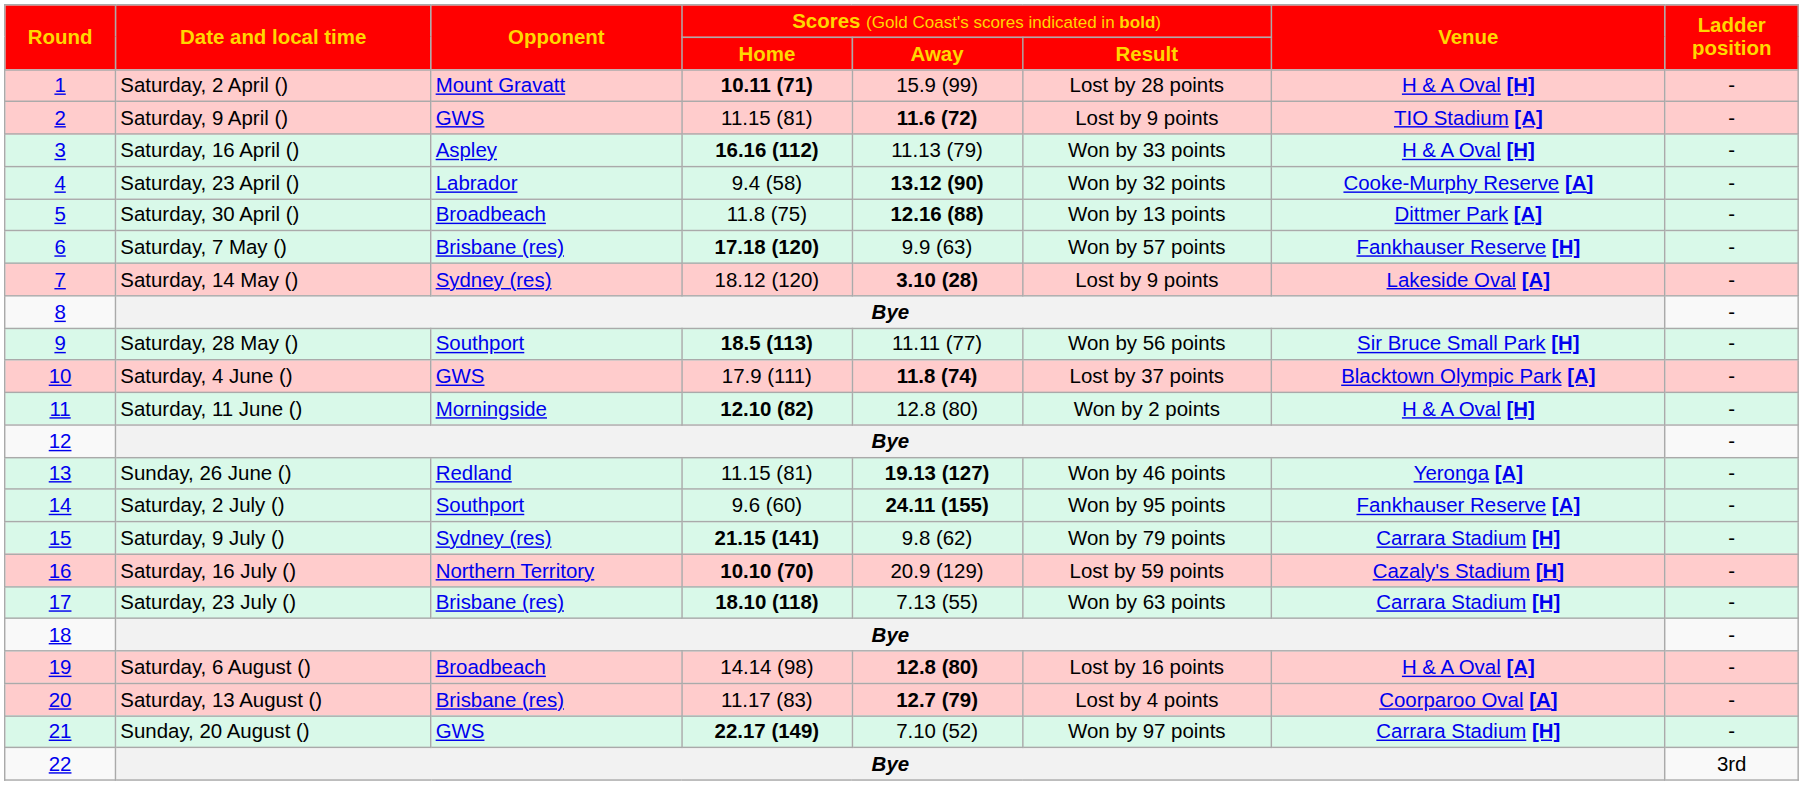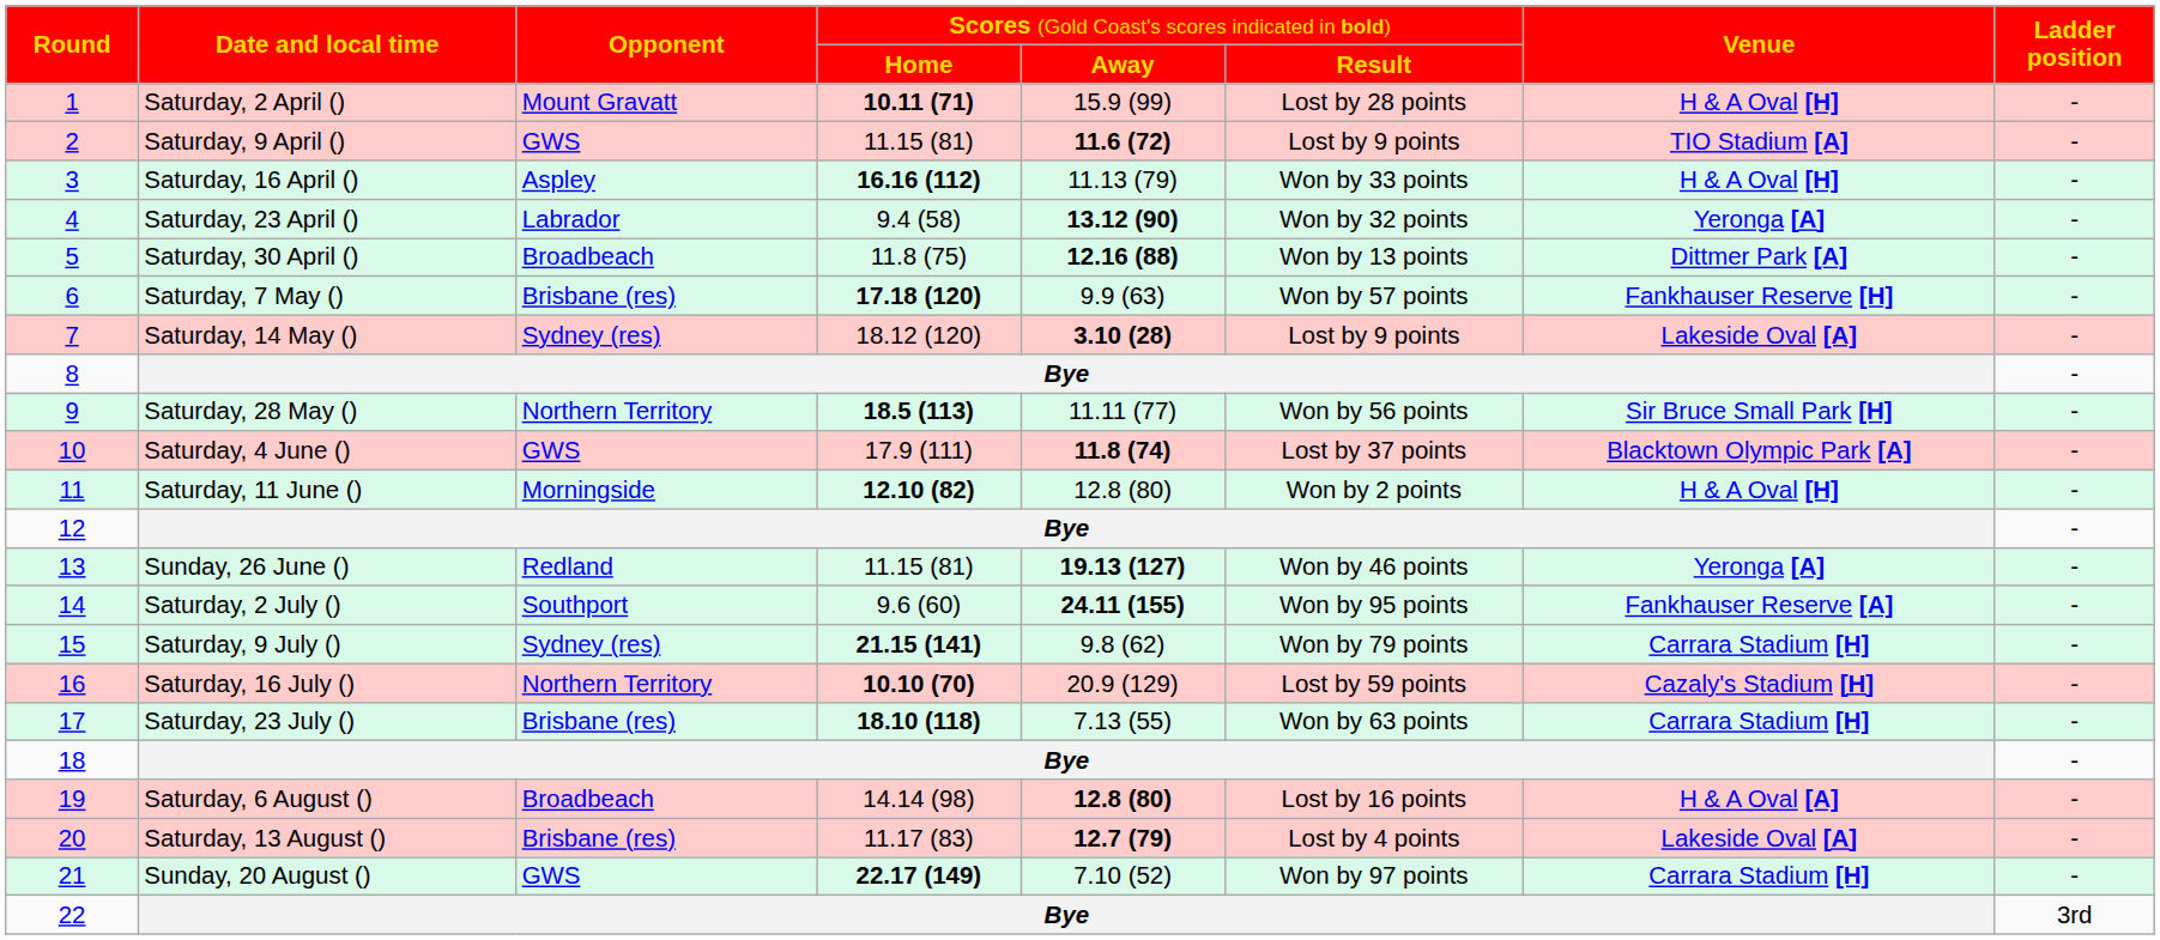 <table class="wikitable" style="font-size:90%; text-align:center; width: 100%; margin-left: auto; margin-right: auto;">
 <tr>
 <td rowspan=2 style="background:red; color:gold"><strong>Round</strong></td>
 <td rowspan=2 style="background:red; color:gold"><strong>Date and local time</strong></td>
 <td rowspan=2 style="background:red; color:gold"><strong>Opponent</strong></td>
 <td colspan=3 style="background:red; color:gold"><strong>Scores</strong> <small>(Gold Coast's scores indicated in <strong>bold</strong>)</small></td>
 <td rowspan=2 style="background:red; color:gold"><strong>Venue</strong></td>
 <td rowspan=2 style="background:red; color:gold"><strong>Ladder<br>position</strong></td>
 </tr>
 <tr>
 <th style="background:red; color:gold">Home</th>
 <th style="background:red; color:gold">Away</th>
 <th style="background:red; color:gold">Result</th>
 </tr>
 <tr style="background:#fcc;">
 <td><a href='#'>1</a></td>
 <td align=left>Saturday, 2 April ()</td>
 <td align=left><a href='#'>Mount Gravatt</a></td>
 <td><strong>10.11 (71)</strong></td>
 <td>15.9 (99)</td>
 <td>Lost by 28 points</td>
 <td><a href='#'>H & A Oval</a> <a href='#'><strong>[H]</strong></a></td>
 <td>-</td>
 </tr>
 <tr style="background:#fcc;">
 <td><a href='#'>2</a></td>
 <td align=left>Saturday, 9 April ()</td>
 <td align=left><a href='#'>GWS</a></td>
 <td>11.15 (81)</td>
 <td><strong>11.6 (72)</strong></td>
 <td>Lost by 9 points</td>
 <td><a href='#'>TIO Stadium</a> <a href='#'><strong>[A]</strong></a></td>
 <td>-</td>
 </tr>
 <tr style="background:#d9f9e9;">
 <td><a href='#'>3</a></td>
 <td align=left>Saturday, 16 April ()</td>
 <td align=left><a href='#'>Aspley</a></td>
 <td><strong>16.16 (112)</strong></td>
 <td>11.13 (79)</td>
 <td>Won by 33 points</td>
 <td><a href='#'>H & A Oval</a> <a href='#'><strong>[H]</strong></a></td>
 <td>-</td>
 </tr>
 <tr style="background:#d9f9e9;">
 <td><a href='#'>4</a></td>
 <td align=left>Saturday, 23 April ()</td>
 <td align=left><a href='#'>Labrador</a></td>
 <td>9.4 (58)</td>
 <td><strong>13.12 (90)</strong></td>
 <td>Won by 32 points</td>
-<td><a href='#'>Cooke-Murphy Reserve</a> <a href='#'><strong>[A]</strong></a></td>
+<td><a href='#'>Yeronga</a> <a href='#'><strong>[A]</strong></a></td>
 <td>-</td>
 </tr>
 <tr style="background:#d9f9e9;">
 <td><a href='#'>5</a></td>
 <td align=left>Saturday, 30 April ()</td>
 <td align=left><a href='#'>Broadbeach</a></td>
 <td>11.8 (75)</td>
 <td><strong>12.16 (88)</strong></td>
 <td>Won by 13 points</td>
 <td><a href='#'>Dittmer Park</a> <a href='#'><strong>[A]</strong></a></td>
 <td>-</td>
 </tr>
 <tr style="background:#d9f9e9;">
 <td><a href='#'>6</a></td>
 <td align=left>Saturday, 7 May ()</td>
 <td align=left><a href='#'>Brisbane (res)</a></td>
 <td><strong>17.18 (120)</strong></td>
 <td>9.9 (63)</td>
 <td>Won by 57 points</td>
 <td><a href='#'>Fankhauser Reserve</a> <a href='#'><strong>[H]</strong></a></td>
 <td>-</td>
 </tr>
 <tr style="background:#fcc;">
 <td><a href='#'>7</a></td>
 <td align=left>Saturday, 14 May ()</td>
 <td align=left><a href='#'>Sydney (res)</a></td>
 <td>18.12 (120)</td>
 <td><strong>3.10 (28)</strong></td>
 <td>Lost by 9 points</td>
 <td><a href='#'>Lakeside Oval</a> <a href='#'><strong>[A]</strong></a></td>
 <td>-</td>
 </tr>
 <tr>
 <td><a href='#'>8</a></td>
 <th colspan=6><span><em>Bye</em></span></th>
 <td>-</td>
 </tr>
 <tr style="background:#d9f9e9;">
 <td><a href='#'>9</a></td>
 <td align=left>Saturday, 28 May ()</td>
-<td align=left><a href='#'>Southport</a></td>
+<td align=left><a href='#'>Northern Territory</a></td>
 <td><strong>18.5 (113)</strong></td>
 <td>11.11 (77)</td>
 <td>Won by 56 points</td>
 <td><a href='#'>Sir Bruce Small Park</a> <a href='#'><strong>[H]</strong></a></td>
 <td>-</td>
 </tr>
 <tr style="background:#fcc;">
 <td><a href='#'>10</a></td>
 <td align=left>Saturday, 4 June ()</td>
 <td align=left><a href='#'>GWS</a></td>
 <td>17.9 (111)</td>
 <td><strong>11.8 (74)</strong></td>
 <td>Lost by 37 points</td>
 <td><a href='#'>Blacktown Olympic Park</a> <a href='#'><strong>[A]</strong></a></td>
 <td>-</td>
 </tr>
 <tr style="background:#d9f9e9;">
 <td><a href='#'>11</a></td>
 <td align=left>Saturday, 11 June ()</td>
 <td align=left><a href='#'>Morningside</a></td>
 <td><strong>12.10 (82)</strong></td>
 <td>12.8 (80)</td>
 <td>Won by 2 points</td>
 <td><a href='#'>H & A Oval</a> <a href='#'><strong>[H]</strong></a></td>
 <td>-</td>
 </tr>
 <tr>
 <td><a href='#'>12</a></td>
 <th colspan=6><span><em>Bye</em></span></th>
 <td>-</td>
 </tr>
 <tr style="background:#d9f9e9;">
 <td><a href='#'>13</a></td>
 <td align=left>Sunday, 26 June ()</td>
 <td align=left><a href='#'>Redland</a></td>
 <td>11.15 (81)</td>
 <td><strong>19.13 (127)</strong></td>
 <td>Won by 46 points</td>
 <td><a href='#'>Yeronga</a> <a href='#'><strong>[A]</strong></a></td>
 <td>-</td>
 </tr>
 <tr style="background:#d9f9e9;">
 <td><a href='#'>14</a></td>
 <td align=left>Saturday, 2 July ()</td>
 <td align=left><a href='#'>Southport</a></td>
 <td>9.6 (60)</td>
 <td><strong>24.11 (155)</strong></td>
 <td>Won by 95 points</td>
 <td><a href='#'>Fankhauser Reserve</a> <a href='#'><strong>[A]</strong></a></td>
 <td>-</td>
 </tr>
 <tr style="background:#d9f9e9;">
 <td><a href='#'>15</a></td>
 <td align=left>Saturday, 9 July ()</td>
 <td align=left><a href='#'>Sydney (res)</a></td>
 <td><strong>21.15 (141)</strong></td>
 <td>9.8 (62)</td>
 <td>Won by 79 points</td>
 <td><a href='#'>Carrara Stadium</a> <a href='#'><strong>[H]</strong></a></td>
 <td>-</td>
 </tr>
 <tr style="background:#fcc;">
 <td><a href='#'>16</a></td>
 <td align=left>Saturday, 16 July ()</td>
 <td align=left><a href='#'>Northern Territory</a></td>
 <td><strong>10.10 (70)</strong></td>
 <td>20.9 (129)</td>
 <td>Lost by 59 points</td>
 <td><a href='#'>Cazaly's Stadium</a> <a href='#'><strong>[H]</strong></a></td>
 <td>-</td>
 </tr>
 <tr style="background:#d9f9e9;">
 <td><a href='#'>17</a></td>
 <td align=left>Saturday, 23 July ()</td>
 <td align=left><a href='#'>Brisbane (res)</a></td>
 <td><strong>18.10 (118)</strong></td>
 <td>7.13 (55)</td>
 <td>Won by 63 points</td>
 <td><a href='#'>Carrara Stadium</a> <a href='#'><strong>[H]</strong></a></td>
 <td>-</td>
 </tr>
 <tr>
 <td><a href='#'>18</a></td>
 <th colspan=6><span><em>Bye</em></span></th>
 <td>-</td>
 </tr>
 <tr style="background:#fcc;">
 <td><a href='#'>19</a></td>
 <td align=left>Saturday, 6 August ()</td>
 <td align=left><a href='#'>Broadbeach</a></td>
 <td>14.14 (98)</td>
 <td><strong>12.8 (80)</strong></td>
 <td>Lost by 16 points</td>
 <td><a href='#'>H & A Oval</a> <a href='#'><strong>[A]</strong></a></td>
 <td>-</td>
 </tr>
 <tr style="background:#fcc;">
 <td><a href='#'>20</a></td>
 <td align=left>Saturday, 13 August ()</td>
 <td align=left><a href='#'>Brisbane (res)</a></td>
 <td>11.17 (83)</td>
 <td><strong>12.7 (79)</strong></td>
 <td>Lost by 4 points</td>
-<td><a href='#'>Coorparoo Oval</a> <a href='#'><strong>[A]</strong></a></td>
+<td><a href='#'>Lakeside Oval</a> <a href='#'><strong>[A]</strong></a></td>
 <td>-</td>
 </tr>
 <tr style="background:#d9f9e9;">
 <td><a href='#'>21</a></td>
 <td align=left>Sunday, 20 August ()</td>
 <td align=left><a href='#'>GWS</a></td>
 <td><strong>22.17 (149)</strong></td>
 <td>7.10 (52)</td>
 <td>Won by 97 points</td>
 <td><a href='#'>Carrara Stadium</a> <a href='#'><strong>[H]</strong></a></td>
 <td>-</td>
 </tr>
 <tr>
 <td><a href='#'>22</a></td>
 <th colspan=6><span><em>Bye</em></span></th>
 <td>3rd</td>
 </tr>
 </table>
